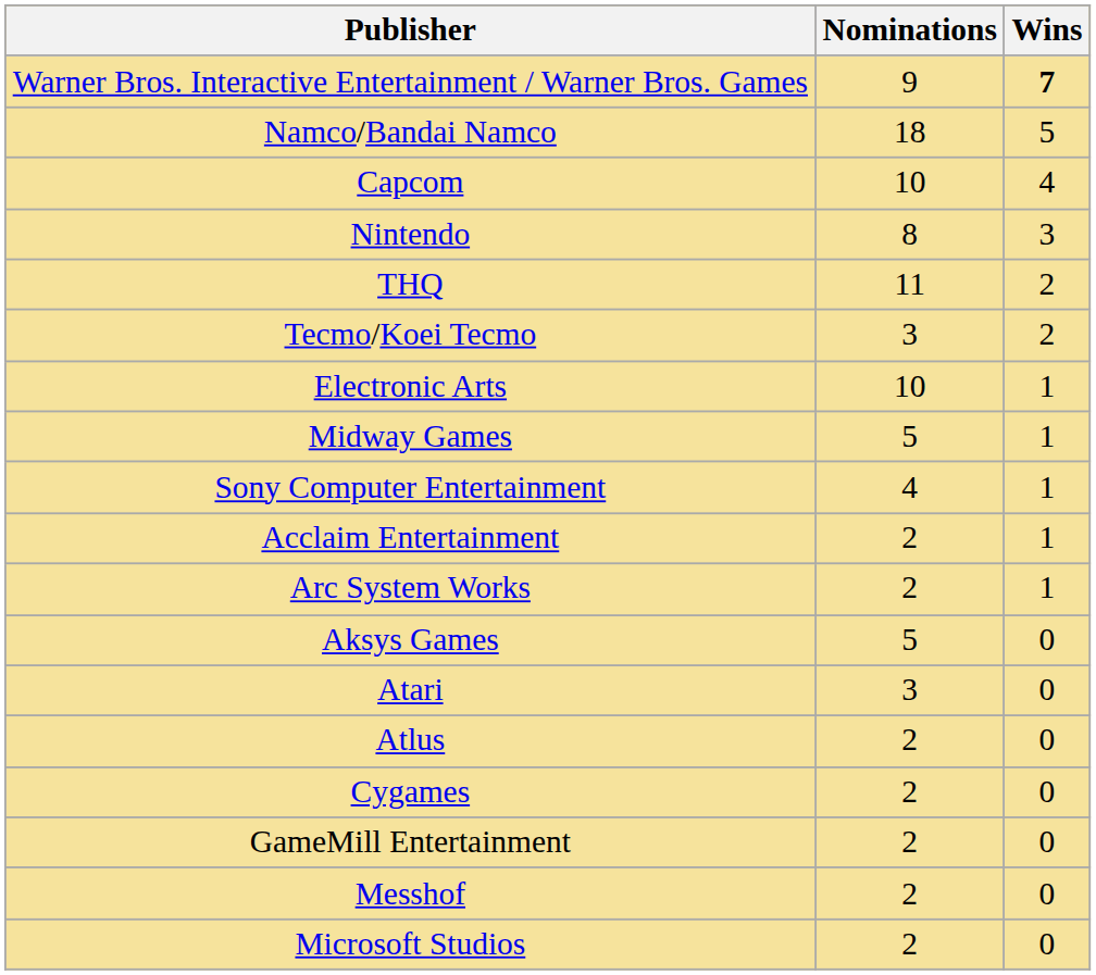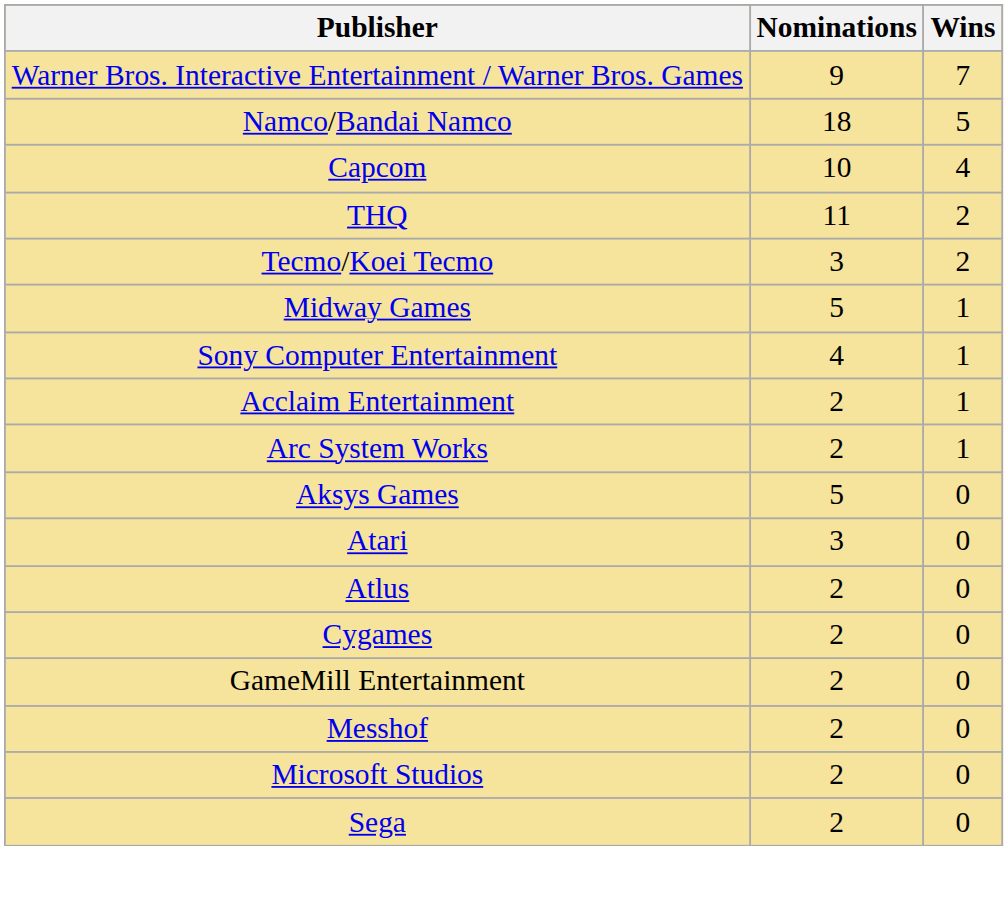 <table class="wikitable sortable plainrowheaders" rowspan="2" style="text-align:center; background: #f6e39c">
 <tr>
 <th scope="col">Publisher</th>
 <th scope="col">Nominations</th>
 <th scope="col">Wins</th>
 </tr>
 <tr>
 <td><a href='#'>Warner Bros. Interactive Entertainment / Warner Bros. Games</a></td>
 <td>9</td>
-<td><strong>7</strong></td>
+<td>7</td>
 </tr>
 <tr>
 <td><a href='#'>Namco</a>/<a href='#'>Bandai Namco</a></td>
 <td>18</td>
 <td>5</td>
 </tr>
 <tr>
 <td><a href='#'>Capcom</a></td>
 <td>10</td>
 <td>4</td>
 </tr>
 <tr>
-<td><a href='#'>Nintendo</a></td>
-<td>8</td>
-<td>3</td>
-</tr>
-<tr>
 <td><a href='#'>THQ</a></td>
 <td>11</td>
 <td>2</td>
 </tr>
 <tr>
 <td><a href='#'>Tecmo</a>/<a href='#'>Koei Tecmo</a></td>
 <td>3</td>
 <td>2</td>
-</tr>
-<tr>
-<td><a href='#'>Electronic Arts</a></td>
-<td>10</td>
-<td>1</td>
 </tr>
 <tr>
 <td><a href='#'>Midway Games</a></td>
 <td>5</td>
 <td>1</td>
 </tr>
 <tr>
 <td><a href='#'>Sony Computer Entertainment</a></td>
 <td>4</td>
 <td>1</td>
 </tr>
 <tr>
 <td><a href='#'>Acclaim Entertainment</a></td>
 <td>2</td>
 <td>1</td>
 </tr>
 <tr>
 <td><a href='#'>Arc System Works</a></td>
 <td>2</td>
 <td>1</td>
 </tr>
 <tr>
 <td><a href='#'>Aksys Games</a></td>
 <td>5</td>
 <td>0</td>
 </tr>
 <tr>
 <td><a href='#'>Atari</a></td>
 <td>3</td>
 <td>0</td>
 </tr>
 <tr>
 <td><a href='#'>Atlus</a></td>
 <td>2</td>
 <td>0</td>
 </tr>
 <tr>
 <td><a href='#'>Cygames</a></td>
 <td>2</td>
 <td>0</td>
 </tr>
 <tr>
 <td>GameMill Entertainment</td>
 <td>2</td>
 <td>0</td>
 </tr>
 <tr>
 <td><a href='#'>Messhof</a></td>
 <td>2</td>
 <td>0</td>
 </tr>
 <tr>
 <td><a href='#'>Microsoft Studios</a></td>
 <td>2</td>
 <td>0</td>
 </tr>
+<tr>
+<td><a href='#'>Sega</a></td>
+<td>2</td>
+<td>0</td>
+</tr>
 </table>
